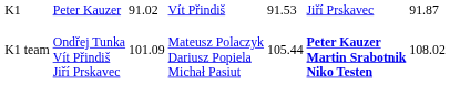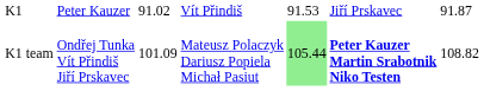 <table>
 <tr>
 <td>K1</td>
 <td><a href='#'>Peter Kauzer</a><br></td>
 <td>91.02</td>
 <td><a href='#'>Vít Přindiš</a><br></td>
 <td>91.53</td>
 <td><a href='#'>Jiří Prskavec</a><br></td>
 <td>91.87</td>
 </tr>
 <tr>
 <td>K1 team</td>
 <td><br><a href='#'>Ondřej Tunka</a><br><a href='#'>Vít Přindiš</a><br><a href='#'>Jiří Prskavec</a></td>
 <td>101.09</td>
 <td><br><a href='#'>Mateusz Polaczyk</a><br><a href='#'>Dariusz Popiela</a><br><a href='#'>Michał Pasiut</a></td>
-<td>105.44</td>
+<td style="background: lightgreen;">105.44</td>
 <td><strong><br><a href='#'>Peter Kauzer</a><br><a href='#'>Martin Srabotnik</a><br><a href='#'>Niko Testen</a></strong></td>
-<td>108.02</td>
+<td>108.82</td>
 </tr>
 </table>
